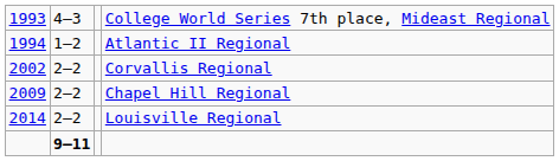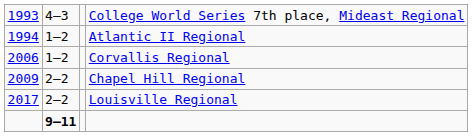 <table class="wikitable">
 <tr>
 <td><a href='#'>1993</a></td>
 <td>4–3</td>
 <td></td>
 <td><a href='#'>College World Series</a> 7th place, <a href='#'>Mideast Regional</a></td>
 </tr>
 <tr>
 <td><a href='#'>1994</a></td>
 <td>1–2</td>
 <td></td>
 <td><a href='#'>Atlantic II Regional</a></td>
 </tr>
 <tr>
-<td><a href='#'>2002</a></td>
-<td>2–2</td>
+<td><a href='#'>2006</a></td>
+<td>1–2</td>
 <td></td>
 <td><a href='#'>Corvallis Regional</a></td>
 </tr>
 <tr>
 <td><a href='#'>2009</a></td>
 <td>2–2</td>
 <td></td>
 <td><a href='#'>Chapel Hill Regional</a></td>
 </tr>
 <tr>
-<td><a href='#'>2014</a></td>
+<td><a href='#'>2017</a></td>
 <td>2–2</td>
 <td></td>
 <td><a href='#'>Louisville Regional</a></td>
 </tr>
 <tr>
 <td></td>
 <td><strong>9–11</strong></td>
 <td><strong></strong></td>
 <td></td>
 </tr>
 </table>
